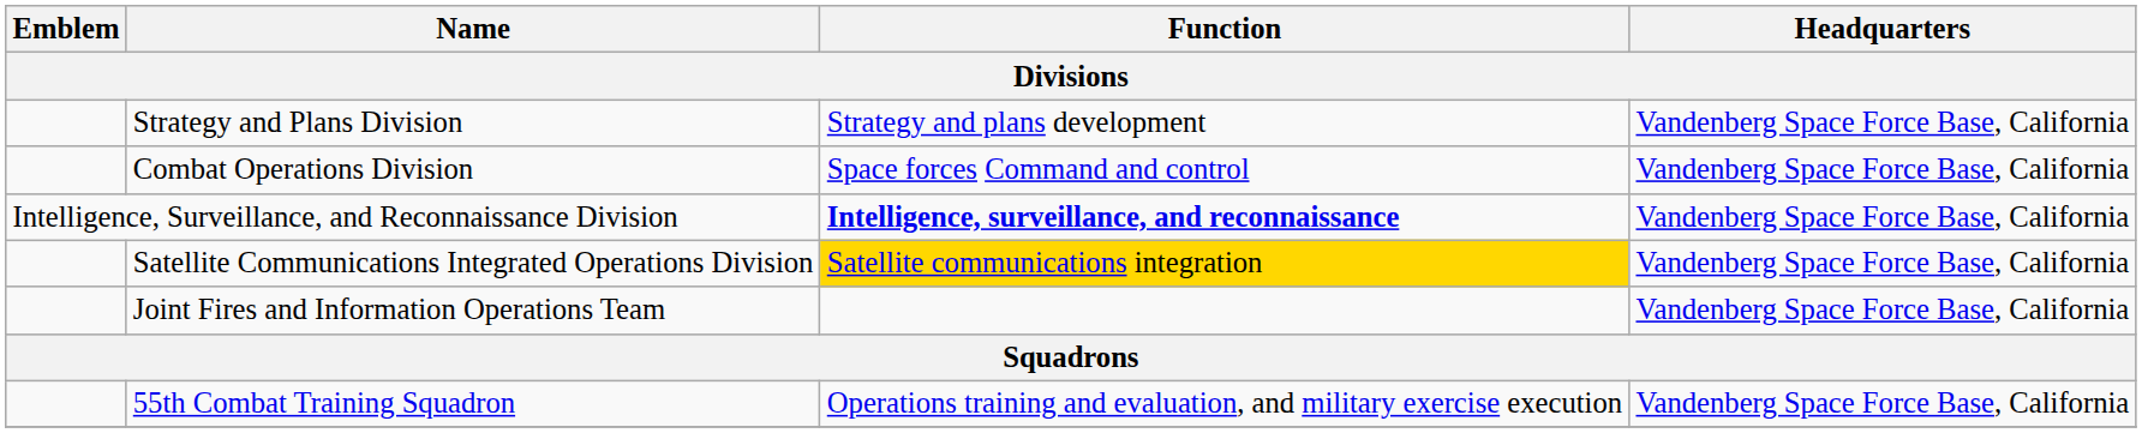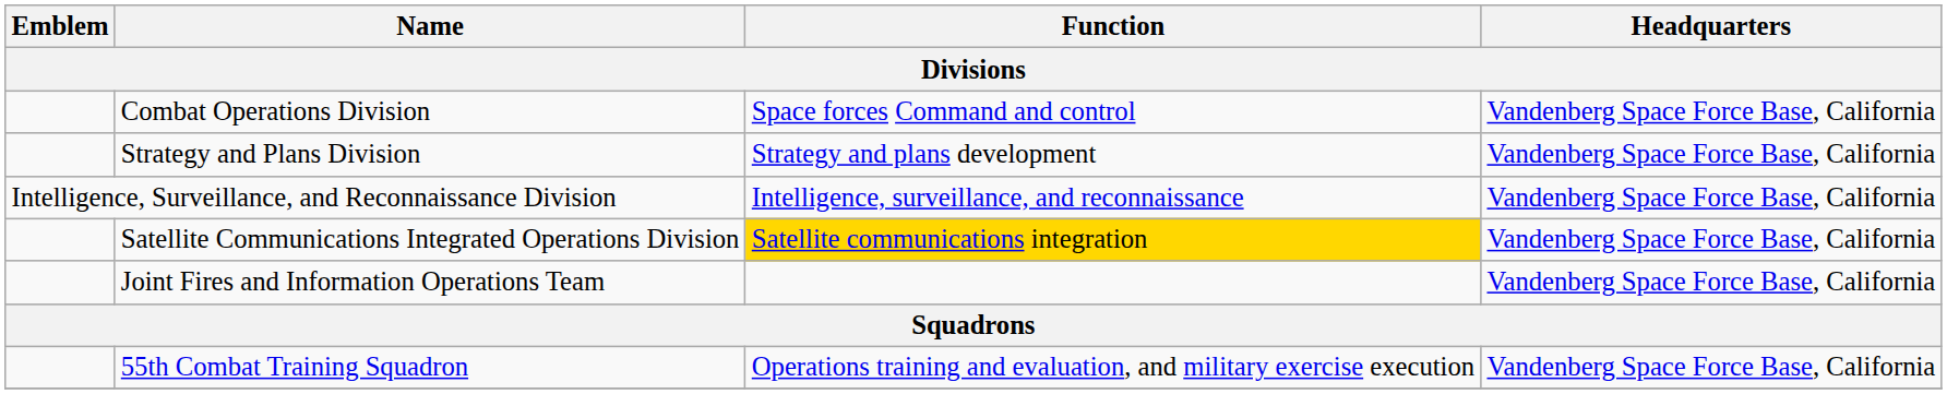 <table class="wikitable">
 <tr>
 <th>Emblem</th>
 <th>Name</th>
 <th>Function</th>
 <th>Headquarters</th>
 </tr>
 <tr>
 <th colspan=4>Divisions</th>
 </tr>
 <tr>
 <td></td>
+<td>Combat Operations Division</td>
+<td><a href='#'>Space forces</a> <a href='#'>Command and control</a></td>
+<td><a href='#'>Vandenberg Space Force Base</a>, California</td>
+</tr>
+<tr>
+<td></td>
 <td>Strategy and Plans Division</td>
 <td><a href='#'>Strategy and plans</a> development</td>
 <td><a href='#'>Vandenberg Space Force Base</a>, California</td>
 </tr>
 <tr>
-<td></td>
-<td>Combat Operations Division</td>
-<td><a href='#'>Space forces</a> <a href='#'>Command and control</a></td>
-<td><a href='#'>Vandenberg Space Force Base</a>, California</td>
-</tr>
-<tr>
 <td colspan=2>Intelligence, Surveillance, and Reconnaissance Division</td>
-<td><strong><a href='#'>Intelligence, surveillance, and reconnaissance</a></strong></td>
+<td><a href='#'>Intelligence, surveillance, and reconnaissance</a></td>
 <td><a href='#'>Vandenberg Space Force Base</a>, California</td>
 </tr>
 <tr>
 <td></td>
 <td>Satellite Communications Integrated Operations Division</td>
 <td style="background: gold;"><a href='#'>Satellite communications</a> integration</td>
 <td><a href='#'>Vandenberg Space Force Base</a>, California</td>
 </tr>
 <tr>
 <td></td>
 <td>Joint Fires and Information Operations Team</td>
 <td></td>
 <td><a href='#'>Vandenberg Space Force Base</a>, California</td>
 </tr>
 <tr>
 <th colspan=4>Squadrons</th>
 </tr>
 <tr>
 <td></td>
 <td><a href='#'>55th Combat Training Squadron</a></td>
 <td><a href='#'>Operations training and evaluation</a>, and <a href='#'>military exercise</a> execution</td>
 <td><a href='#'>Vandenberg Space Force Base</a>, California</td>
 </tr>
 <tr>
 </tr>
 </table>
